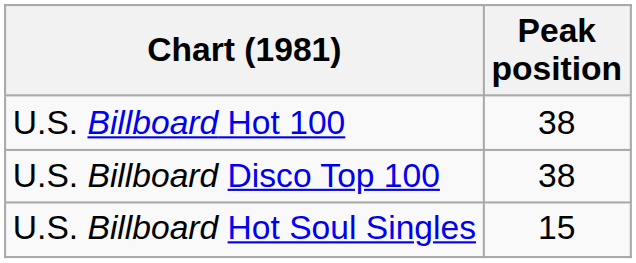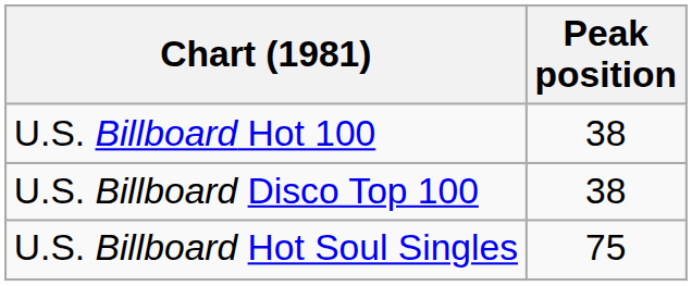 <table class="wikitable sortable">
 <tr>
 <th>Chart (1981)</th>
 <th>Peak<br>position</th>
 </tr>
 <tr>
 <td>U.S. <a href='#'><em>Billboard</em> Hot 100</a></td>
 <td align="center">38</td>
 </tr>
 <tr>
 <td>U.S. <em>Billboard</em> <a href='#'>Disco Top 100</a></td>
 <td align="center">38</td>
 </tr>
 <tr>
 <td>U.S. <em>Billboard</em> <a href='#'>Hot Soul Singles</a></td>
-<td align="center">15</td>
+<td align="center">75</td>
 </tr>
 </table>
